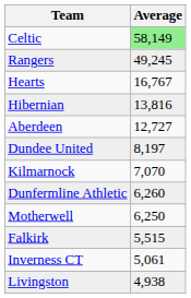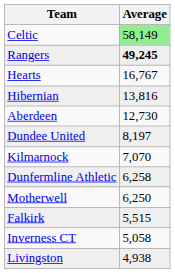 <table class="wikitable">
 <tr>
 <th>Team</th>
 <th>Average</th>
 </tr>
 <tr>
 <td><a href='#'>Celtic</a></td>
 <td style="background: lightgreen;">58,149</td>
 </tr>
 <tr bgcolor="#EFEFEF">
 <td><a href='#'>Rangers</a></td>
-<td>49,245</td>
+<td><strong>49,245</strong></td>
 </tr>
 <tr>
 <td><a href='#'>Hearts</a></td>
 <td>16,767</td>
 </tr>
 <tr bgcolor="#EFEFEF">
 <td><a href='#'>Hibernian</a></td>
 <td>13,816</td>
 </tr>
 <tr>
 <td><a href='#'>Aberdeen</a></td>
-<td>12,727</td>
+<td>12,730</td>
 </tr>
 <tr bgcolor="#EFEFEF">
 <td><a href='#'>Dundee United</a></td>
 <td>8,197</td>
 </tr>
 <tr>
 <td><a href='#'>Kilmarnock</a></td>
 <td>7,070</td>
 </tr>
 <tr bgcolor="#EFEFEF">
 <td><a href='#'>Dunfermline Athletic</a></td>
-<td>6,260</td>
+<td>6,258</td>
 </tr>
 <tr>
 <td><a href='#'>Motherwell</a></td>
 <td>6,250</td>
 </tr>
 <tr bgcolor="#EFEFEF">
 <td><a href='#'>Falkirk</a></td>
 <td>5,515</td>
 </tr>
 <tr>
 <td><a href='#'>Inverness CT</a></td>
-<td>5,061</td>
+<td>5,058</td>
 </tr>
 <tr bgcolor="#EFEFEF">
 <td><a href='#'>Livingston</a></td>
 <td>4,938</td>
 </tr>
 </table>
